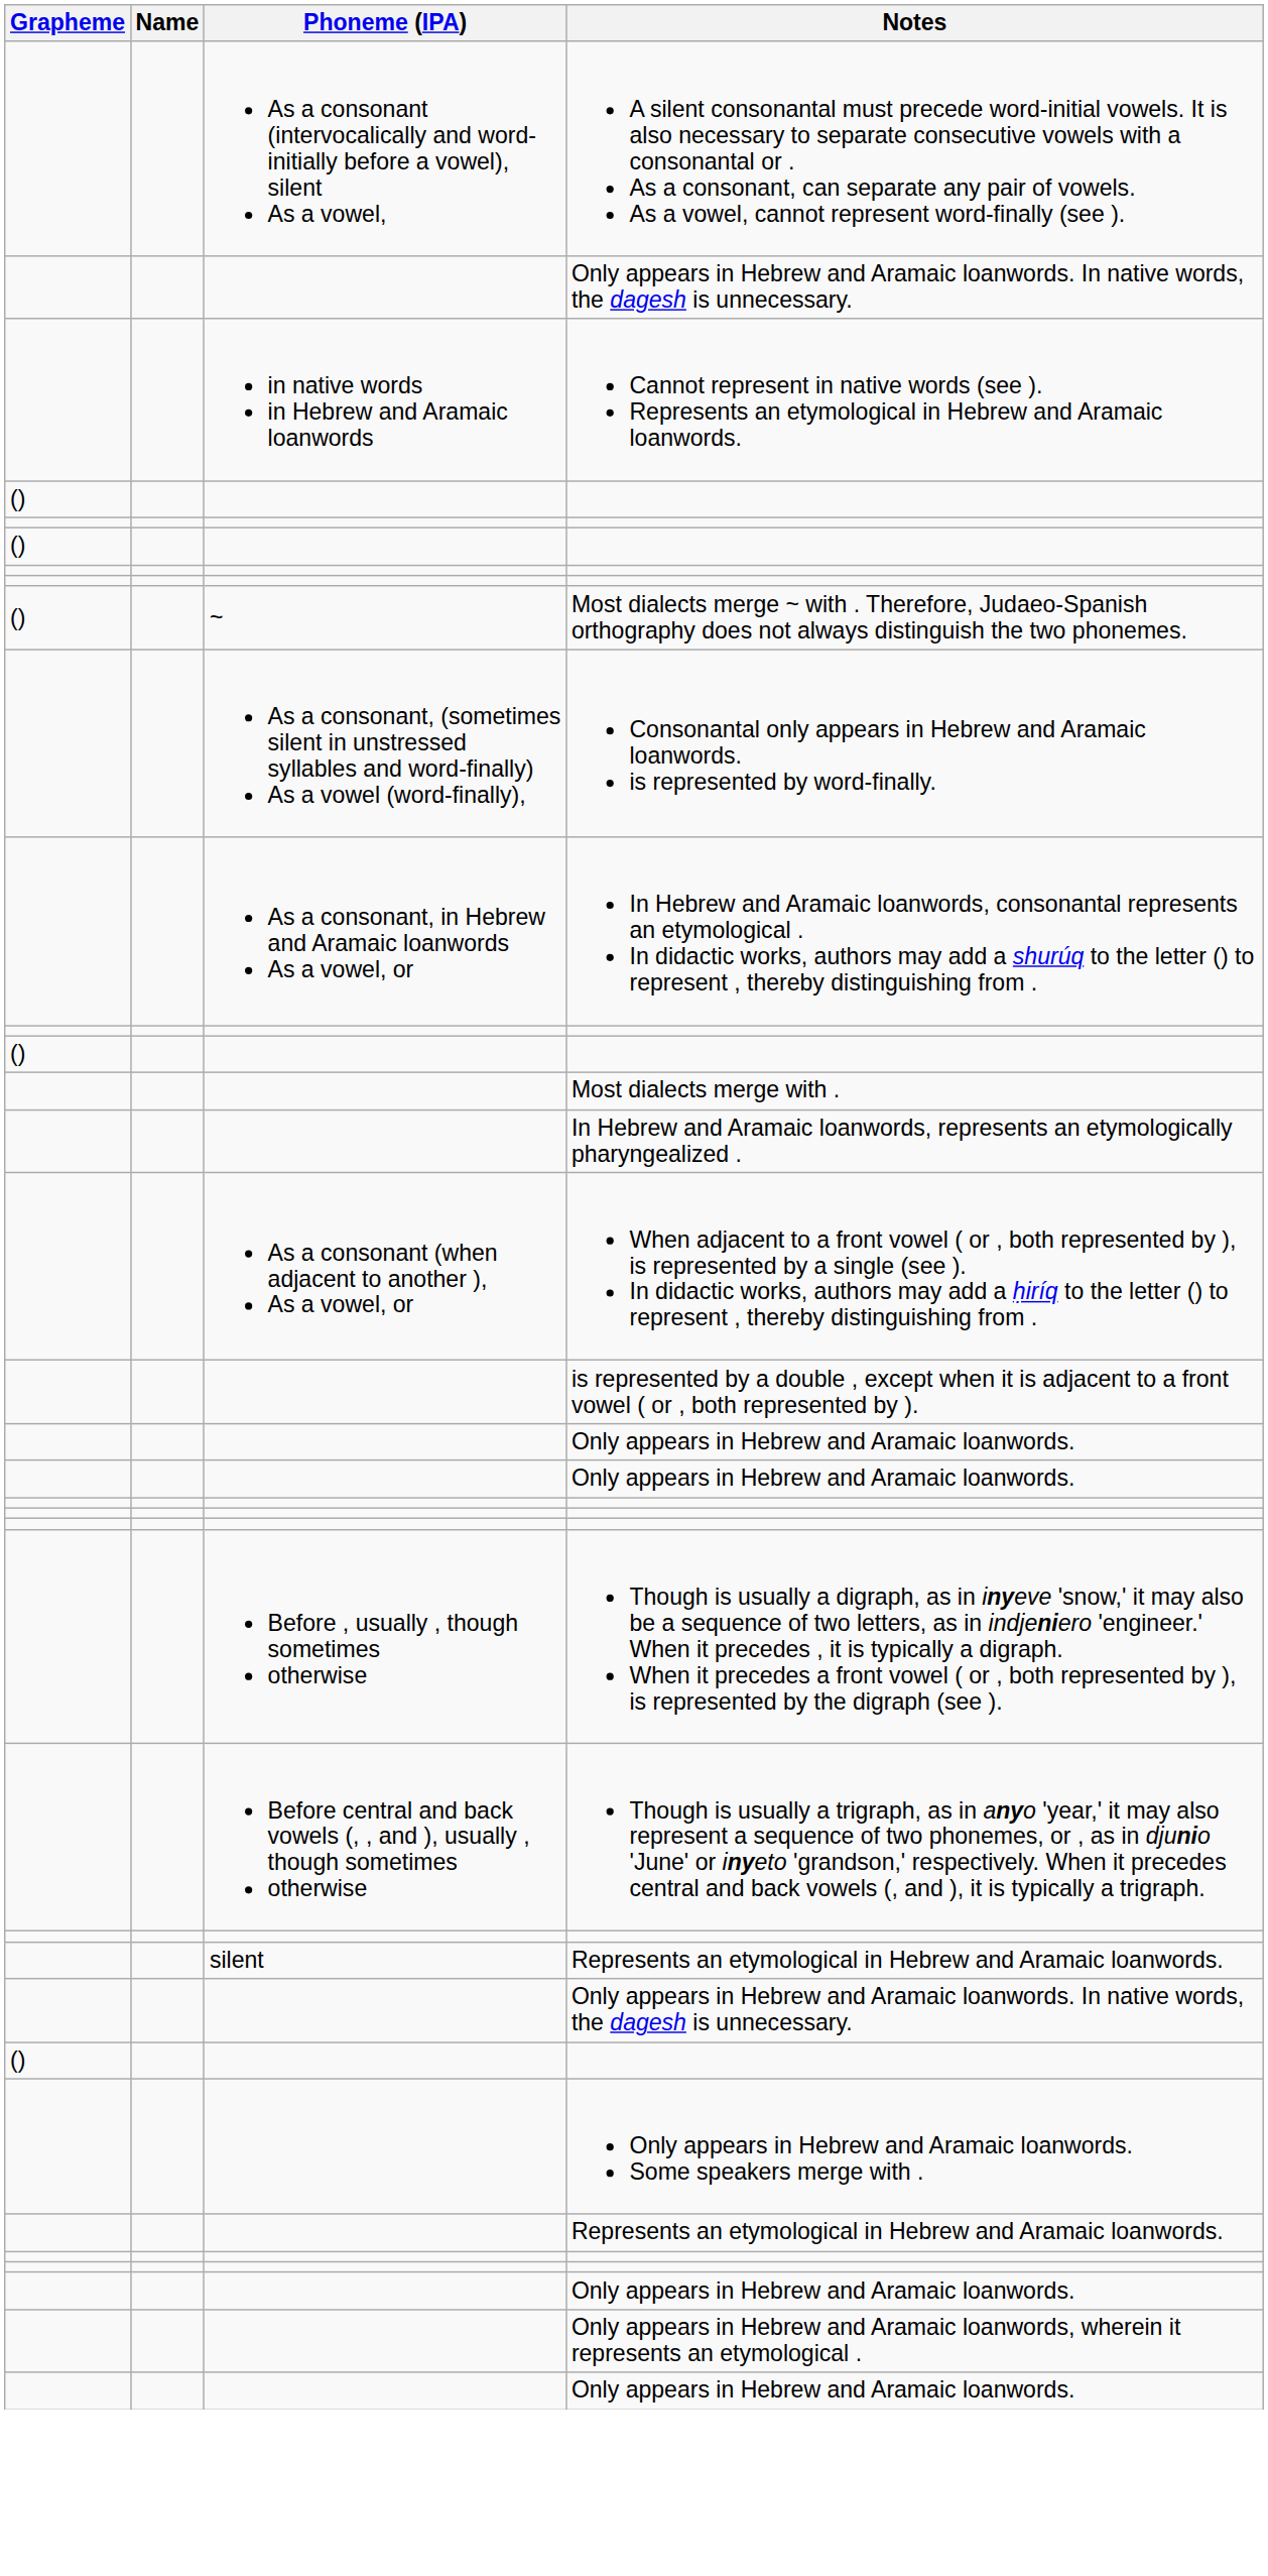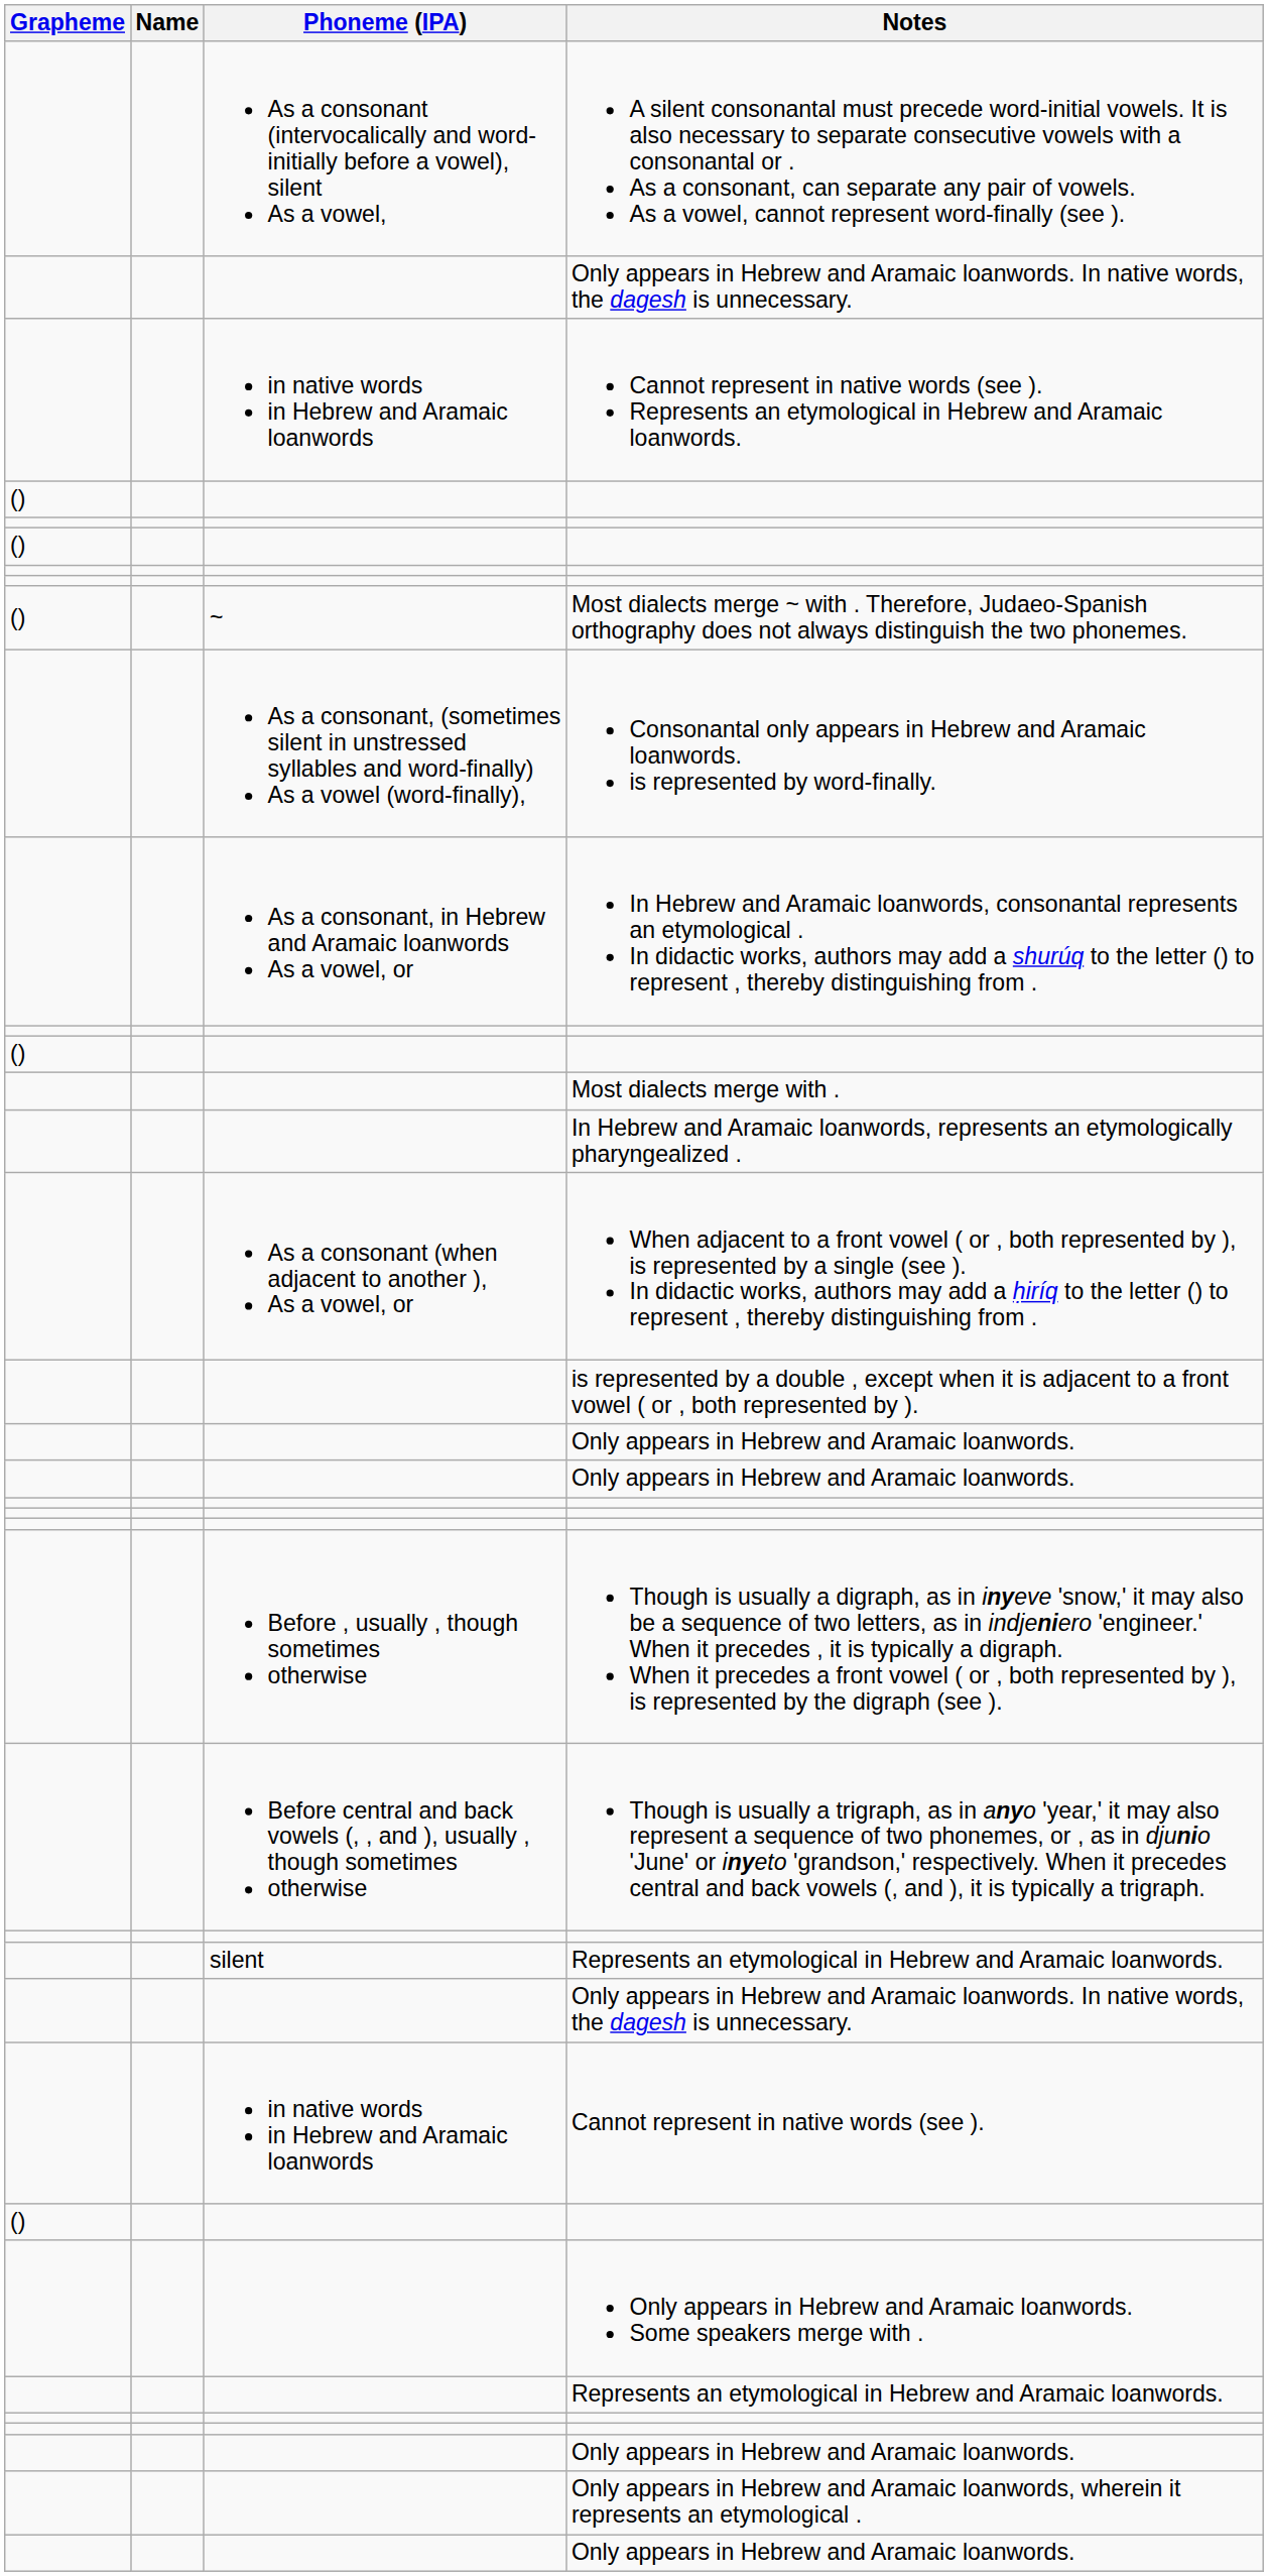 <table class="wikitable">
 <tr>
 <th><a href='#'>Grapheme</a></th>
 <th>Name</th>
 <th><a href='#'>Phoneme</a> (<a href='#'>IPA</a>)</th>
 <th>Notes</th>
 </tr>
 <tr>
 <td></td>
 <td></td>
 <td><br><ul><li>As a consonant (intervocalically and word-initially before a vowel), silent</li><li>As a vowel, </li></ul></td>
 <td><br><ul><li>A silent consonantal  must precede word-initial vowels. It is also necessary to separate consecutive vowels with a consonantal  or .</li><li>As a consonant,  can separate any pair of vowels.</li><li>As a vowel,  cannot represent  word-finally (see ).</li></ul></td>
 </tr>
 <tr>
 <td></td>
 <td></td>
 <td></td>
 <td>Only appears in Hebrew and Aramaic loanwords. In native words, the <em><a href='#'>dagesh</a></em> is unnecessary.</td>
 </tr>
 <tr>
 <td></td>
 <td></td>
 <td><br><ul><li> in native words</li><li> in Hebrew and Aramaic loanwords</li></ul></td>
 <td><br><ul><li>Cannot represent  in native words (see ).</li><li>Represents an etymological  in Hebrew and Aramaic loanwords.</li></ul></td>
 </tr>
 <tr>
 <td>() </td>
 <td></td>
 <td></td>
 <td></td>
 </tr>
 <tr>
 <td></td>
 <td></td>
 <td></td>
 <td></td>
 </tr>
 <tr>
 <td>() </td>
 <td></td>
 <td></td>
 <td></td>
 </tr>
 <tr>
 <td></td>
 <td></td>
 <td></td>
 <td></td>
 </tr>
 <tr>
 <td></td>
 <td></td>
 <td></td>
 <td></td>
 </tr>
 <tr>
 <td>() </td>
 <td></td>
 <td>~</td>
 <td>Most dialects merge ~ with . Therefore, Judaeo-Spanish orthography does not always distinguish the two phonemes.</td>
 </tr>
 <tr>
 <td></td>
 <td></td>
 <td><br><ul><li>As a consonant,  (sometimes silent in unstressed syllables and word-finally)</li><li>As a vowel (word-finally), </li></ul></td>
 <td><br><ul><li>Consonantal  only appears in Hebrew and Aramaic loanwords.</li><li> is represented by  word-finally.</li></ul></td>
 </tr>
 <tr>
 <td></td>
 <td></td>
 <td><br><ul><li>As a consonant,  in Hebrew and Aramaic loanwords</li><li>As a vowel,  or </li></ul></td>
 <td><br><ul><li>In Hebrew and Aramaic loanwords, consonantal  represents an etymological .</li><li>In didactic works, authors may add a <em><a href='#'>shurúq</a></em> to the letter () to represent , thereby distinguishing  from .</li></ul></td>
 </tr>
 <tr>
 <td></td>
 <td></td>
 <td></td>
 <td></td>
 </tr>
 <tr>
 <td>() </td>
 <td></td>
 <td></td>
 <td></td>
 </tr>
 <tr>
 <td></td>
 <td></td>
 <td></td>
 <td>Most dialects merge  with .</td>
 </tr>
 <tr>
 <td></td>
 <td></td>
 <td></td>
 <td>In Hebrew and Aramaic loanwords,  represents an etymologically pharyngealized .</td>
 </tr>
 <tr>
 <td></td>
 <td></td>
 <td><br><ul><li>As a consonant (when adjacent to another ), </li><li>As a vowel,  or </li></ul></td>
 <td><br><ul><li>When adjacent to a front vowel ( or , both represented by ),  is represented by a single  (see ).</li><li>In didactic works, authors may add a <em><a href='#'>ḥiríq</a></em> to the letter () to represent , thereby distinguishing  from .</li></ul></td>
 </tr>
 <tr>
 <td></td>
 <td></td>
 <td></td>
 <td> is represented by a double , except when it is adjacent to a front vowel ( or , both represented by ).</td>
 </tr>
 <tr>
 <td></td>
 <td></td>
 <td></td>
 <td>Only appears in Hebrew and Aramaic loanwords.</td>
 </tr>
 <tr>
 <td></td>
 <td></td>
 <td></td>
 <td>Only appears in Hebrew and Aramaic loanwords.</td>
 </tr>
 <tr>
 <td></td>
 <td></td>
 <td></td>
 <td></td>
 </tr>
 <tr>
 <td></td>
 <td></td>
 <td></td>
 <td></td>
 </tr>
 <tr>
 <td></td>
 <td></td>
 <td></td>
 <td></td>
 </tr>
 <tr>
 <td></td>
 <td></td>
 <td><br><ul><li>Before , usually , though sometimes </li><li> otherwise</li></ul></td>
 <td><br><ul><li>Though  is usually a digraph, as in  <em>i<strong>ny</strong>eve</em> 'snow,' it may also be a sequence of two letters, as in  <em>indje<strong>ni</strong>ero</em> 'engineer.' When it precedes , it is typically a digraph.</li><li>When it precedes a front vowel ( or , both represented by ),  is represented by the digraph  (see ).</li></ul></td>
 </tr>
 <tr>
 <td></td>
 <td></td>
 <td><br><ul><li>Before central and back vowels (, , and ), usually , though sometimes </li><li> otherwise</li></ul></td>
 <td><br><ul><li>Though  is usually a trigraph, as in  <em>a<strong>ny</strong>o</em> 'year,' it may also represent a sequence of two phonemes,  or , as in  <em>dju<strong>ni</strong>o</em> 'June' or  <em>i<strong>ny</strong>eto</em> 'grandson,' respectively. When it precedes central and back vowels (,  and ), it is typically a trigraph.</li></ul></td>
 </tr>
 <tr>
 <td></td>
 <td></td>
 <td></td>
 <td></td>
 </tr>
 <tr>
 <td></td>
 <td></td>
 <td>silent</td>
 <td>Represents an etymological  in Hebrew and Aramaic loanwords.</td>
 </tr>
 <tr>
 <td></td>
 <td></td>
 <td></td>
 <td>Only appears in Hebrew and Aramaic loanwords. In native words, the <em><a href='#'>dagesh</a></em> is unnecessary.</td>
 </tr>
 <tr>
+<td></td>
+<td></td>
+<td><br><ul><li> in native words</li><li> in Hebrew and Aramaic loanwords</li></ul></td>
+<td>Cannot represent  in native words (see ).</td>
+</tr>
+<tr>
 <td>() </td>
 <td></td>
 <td></td>
 <td></td>
 </tr>
 <tr>
 <td></td>
 <td></td>
 <td></td>
 <td><br><ul><li>Only appears in Hebrew and Aramaic loanwords.</li><li>Some speakers merge  with .</li></ul></td>
 </tr>
 <tr>
 <td></td>
 <td></td>
 <td></td>
 <td>Represents an etymological  in Hebrew and Aramaic loanwords.</td>
 </tr>
 <tr>
 <td></td>
 <td></td>
 <td></td>
 <td></td>
 </tr>
 <tr>
 <td></td>
 <td></td>
 <td></td>
 <td></td>
 </tr>
 <tr>
 <td></td>
 <td></td>
 <td></td>
 <td>Only appears in Hebrew and Aramaic loanwords.</td>
 </tr>
 <tr>
 <td></td>
 <td></td>
 <td></td>
 <td>Only appears in Hebrew and Aramaic loanwords, wherein it represents an etymological .</td>
 </tr>
 <tr>
 <td></td>
 <td></td>
 <td></td>
 <td>Only appears in Hebrew and Aramaic loanwords.</td>
 </tr>
 </table>
